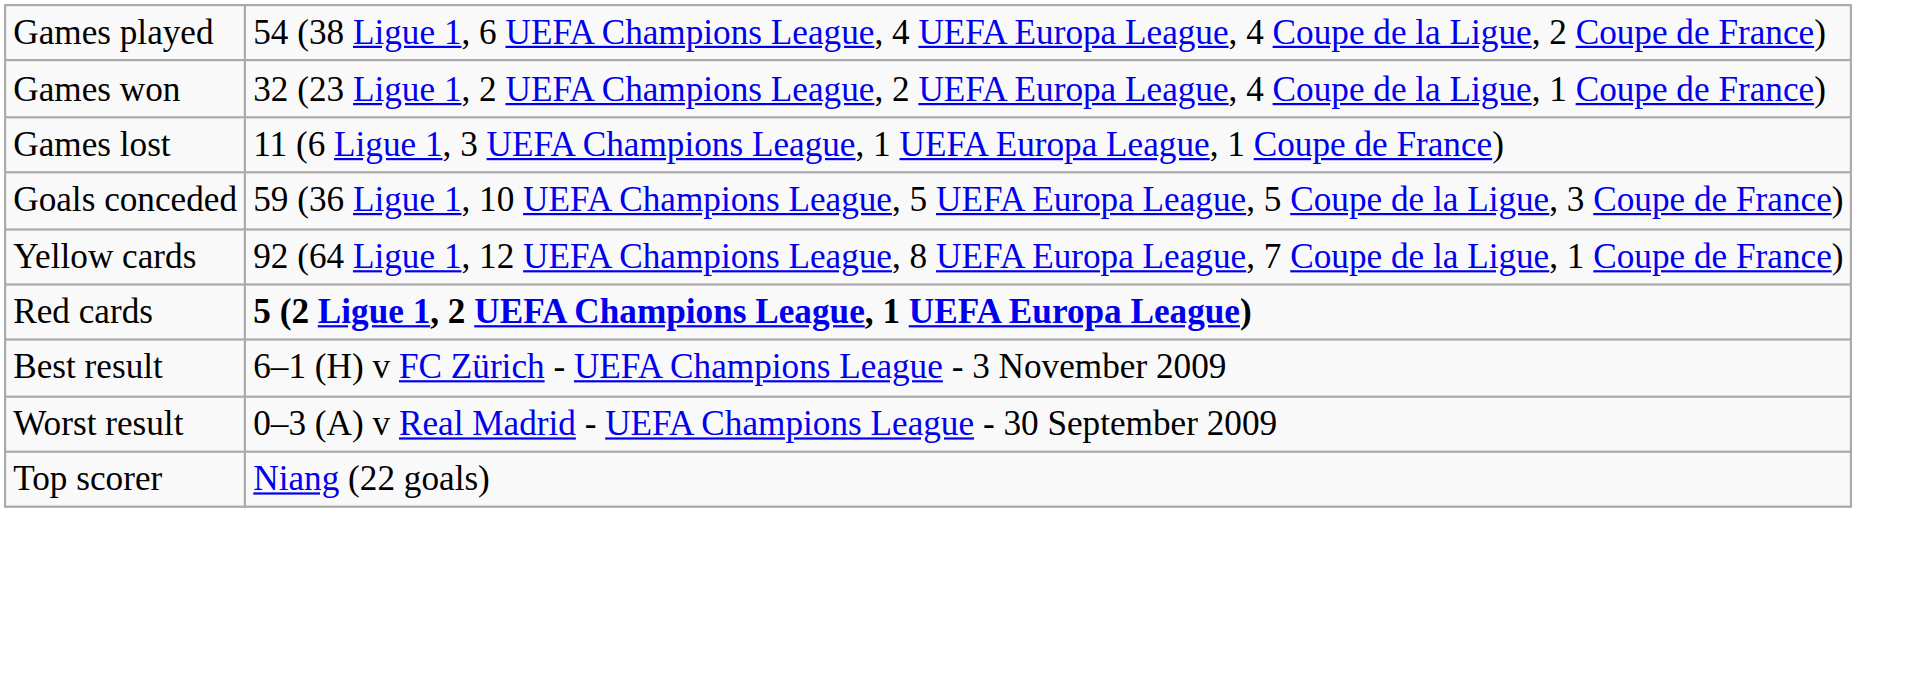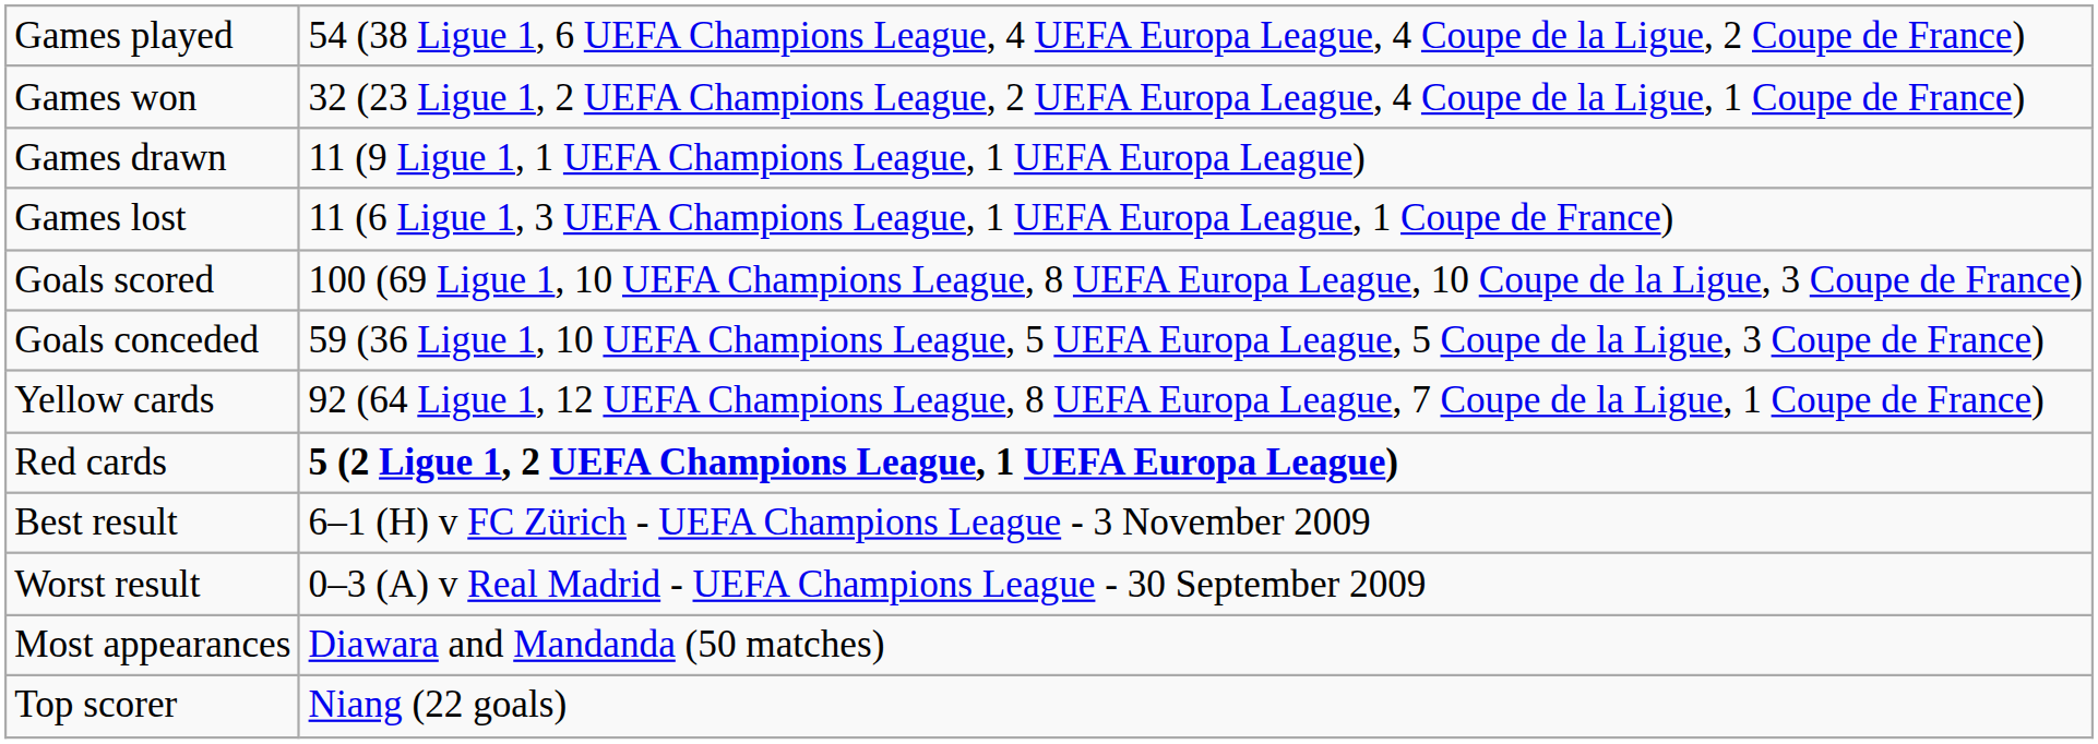 <table class="wikitable">
 <tr>
 <td>Games played</td>
 <td>54 (38 <a href='#'>Ligue 1</a>, 6 <a href='#'>UEFA Champions League</a>, 4 <a href='#'>UEFA Europa League</a>, 4 <a href='#'>Coupe de la Ligue</a>, 2 <a href='#'>Coupe de France</a>)</td>
 </tr>
 <tr>
 <td>Games won</td>
 <td>32 (23 <a href='#'>Ligue 1</a>, 2 <a href='#'>UEFA Champions League</a>, 2 <a href='#'>UEFA Europa League</a>, 4 <a href='#'>Coupe de la Ligue</a>, 1 <a href='#'>Coupe de France</a>)</td>
 </tr>
 <tr>
+<td>Games drawn</td>
+<td>11 (9 <a href='#'>Ligue 1</a>, 1 <a href='#'>UEFA Champions League</a>, 1 <a href='#'>UEFA Europa League</a>)</td>
+</tr>
+<tr>
 <td>Games lost</td>
 <td>11 (6 <a href='#'>Ligue 1</a>, 3 <a href='#'>UEFA Champions League</a>, 1 <a href='#'>UEFA Europa League</a>, 1 <a href='#'>Coupe de France</a>)</td>
+</tr>
+<tr>
+<td>Goals scored</td>
+<td>100 (69 <a href='#'>Ligue 1</a>, 10 <a href='#'>UEFA Champions League</a>, 8 <a href='#'>UEFA Europa League</a>, 10 <a href='#'>Coupe de la Ligue</a>, 3 <a href='#'>Coupe de France</a>)</td>
 </tr>
 <tr>
 <td>Goals conceded</td>
 <td>59 (36 <a href='#'>Ligue 1</a>, 10 <a href='#'>UEFA Champions League</a>, 5 <a href='#'>UEFA Europa League</a>, 5 <a href='#'>Coupe de la Ligue</a>, 3 <a href='#'>Coupe de France</a>)</td>
 </tr>
 <tr>
 <td>Yellow cards</td>
 <td>92 (64 <a href='#'>Ligue 1</a>, 12 <a href='#'>UEFA Champions League</a>, 8 <a href='#'>UEFA Europa League</a>, 7 <a href='#'>Coupe de la Ligue</a>, 1 <a href='#'>Coupe de France</a>)</td>
 </tr>
 <tr>
 <td>Red cards</td>
 <td><strong>5 (2 <a href='#'>Ligue 1</a>, 2 <a href='#'>UEFA Champions League</a>, 1 <a href='#'>UEFA Europa League</a>)</strong></td>
 </tr>
 <tr>
 <td>Best result</td>
 <td>6–1 (H) v <a href='#'>FC Zürich</a> - <a href='#'>UEFA Champions League</a> - 3 November 2009</td>
 </tr>
 <tr>
 <td>Worst result</td>
 <td>0–3 (A) v <a href='#'>Real Madrid</a> - <a href='#'>UEFA Champions League</a> - 30 September 2009</td>
 </tr>
 <tr>
+<td>Most appearances</td>
+<td> <a href='#'>Diawara</a> and  <a href='#'>Mandanda</a> (50 matches)</td>
+</tr>
+<tr>
 <td>Top scorer</td>
 <td> <a href='#'>Niang</a> (22 goals)</td>
 </tr>
 </table>
